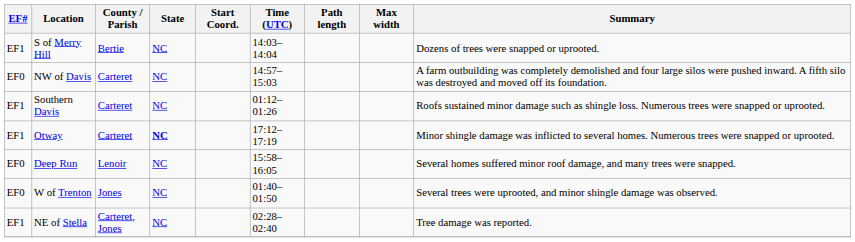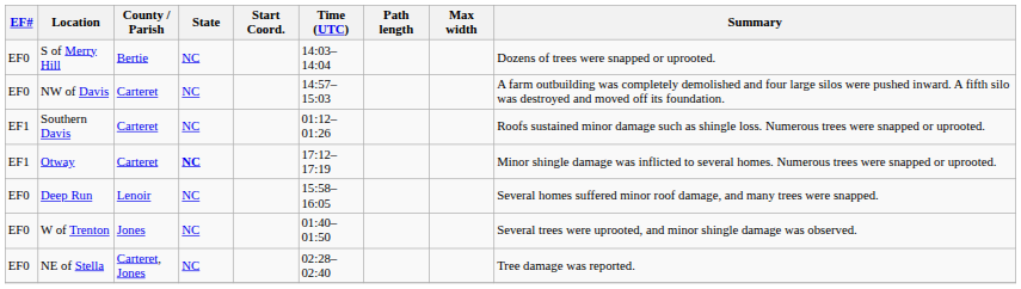 <table class="wikitable sortable" style="width:100%;">
 <tr>
 <th scope="col" style="width:3%; text-align:center;"><a href='#'>EF#</a></th>
 <th scope="col" style="width:7%; text-align:center;" class="unsortable">Location</th>
 <th scope="col" style="width:6%; text-align:center;" class="unsortable">County / Parish</th>
 <th scope="col" style="width:5%; text-align:center;">State</th>
 <th scope="col" style="width:6%; text-align:center;">Start Coord.</th>
 <th scope="col" style="width:6%; text-align:center;">Time (<a href='#'>UTC</a>)</th>
 <th scope="col" style="width:6%; text-align:center;">Path length</th>
 <th scope="col" style="width:6%; text-align:center;">Max width</th>
 <th scope="col" class="unsortable" style="width:48%; text-align:center;">Summary</th>
 </tr>
 <tr>
-<td bgcolor=>EF1</td>
+<td bgcolor=>EF0</td>
 <td>S of <a href='#'>Merry Hill</a></td>
 <td><a href='#'>Bertie</a></td>
 <td><a href='#'>NC</a></td>
 <td></td>
 <td>14:03–14:04</td>
 <td></td>
 <td></td>
 <td>Dozens of trees were snapped or uprooted.</td>
 </tr>
 <tr>
 <td bgcolor=>EF0</td>
 <td>NW of <a href='#'>Davis</a></td>
 <td><a href='#'>Carteret</a></td>
 <td><a href='#'>NC</a></td>
 <td></td>
 <td>14:57–15:03</td>
 <td></td>
 <td></td>
 <td>A farm outbuilding was completely demolished and four large silos were pushed inward. A fifth silo was destroyed and moved off its foundation.</td>
 </tr>
 <tr>
 <td bgcolor=>EF1</td>
 <td>Southern <a href='#'>Davis</a></td>
 <td><a href='#'>Carteret</a></td>
 <td><a href='#'>NC</a></td>
 <td></td>
 <td>01:12–01:26</td>
 <td></td>
 <td></td>
 <td>Roofs sustained minor damage such as shingle loss. Numerous trees were snapped or uprooted.</td>
 </tr>
 <tr>
 <td bgcolor=>EF1</td>
 <td><a href='#'>Otway</a></td>
 <td><a href='#'>Carteret</a></td>
 <td><strong><a href='#'>NC</a></strong></td>
 <td></td>
 <td>17:12–17:19</td>
 <td></td>
 <td></td>
 <td>Minor shingle damage was inflicted to several homes. Numerous trees were snapped or uprooted.</td>
 </tr>
 <tr>
 <td bgcolor=>EF0</td>
 <td><a href='#'>Deep Run</a></td>
 <td><a href='#'>Lenoir</a></td>
 <td><a href='#'>NC</a></td>
 <td></td>
 <td>15:58–16:05</td>
 <td></td>
 <td></td>
 <td>Several homes suffered minor roof damage, and many trees were snapped.</td>
 </tr>
 <tr>
 <td bgcolor=>EF0</td>
 <td>W of <a href='#'>Trenton</a></td>
 <td><a href='#'>Jones</a></td>
 <td><a href='#'>NC</a></td>
 <td></td>
 <td>01:40–01:50</td>
 <td></td>
 <td></td>
 <td>Several trees were uprooted, and minor shingle damage was observed.</td>
 </tr>
 <tr>
-<td bgcolor=>EF1</td>
+<td bgcolor=>EF0</td>
 <td>NE of <a href='#'>Stella</a></td>
 <td><a href='#'>Carteret</a>, <a href='#'>Jones</a></td>
 <td><a href='#'>NC</a></td>
 <td></td>
 <td>02:28–02:40</td>
 <td></td>
 <td></td>
 <td>Tree damage was reported.</td>
 </tr>
 <tr>
 </tr>
 </table>
